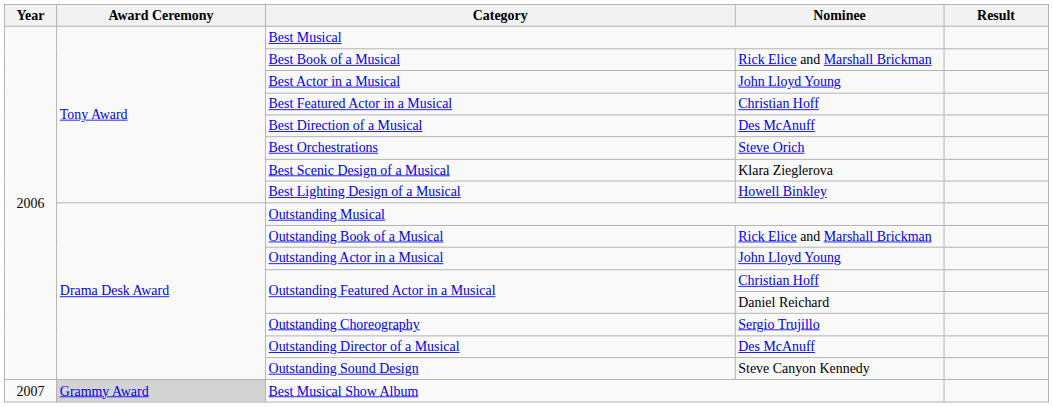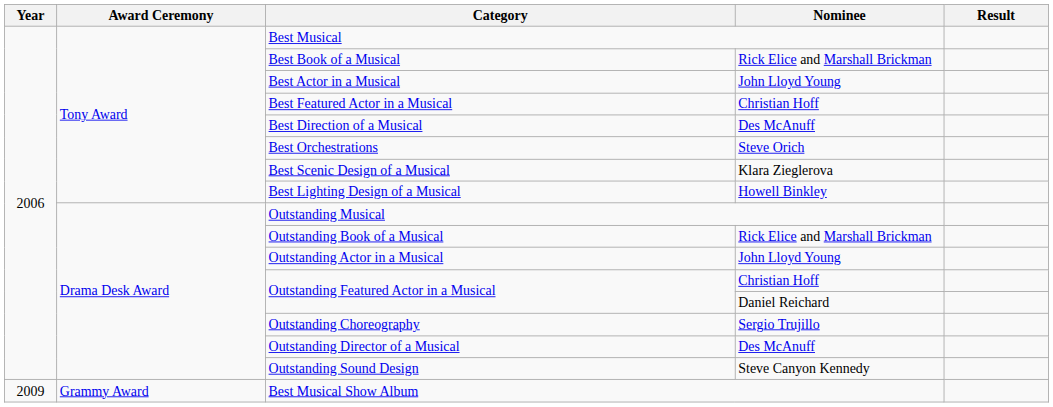 <table class="wikitable" style="width:95%;">
 <tr>
 <th style="width:5%;">Year</th>
 <th style="width:20%;">Award Ceremony</th>
 <th style="width:45%;">Category</th>
 <th style="width:20%;">Nominee</th>
 <th style="width:10%;">Result</th>
 </tr>
 <tr>
 <td rowspan="16" style="text-align:center;">2006</td>
 <td rowspan="8"><a href='#'>Tony Award</a></td>
 <td colspan="2"><a href='#'>Best Musical</a></td>
 <td></td>
 </tr>
 <tr>
 <td><a href='#'>Best Book of a Musical</a></td>
 <td><a href='#'>Rick Elice</a> and <a href='#'>Marshall Brickman</a></td>
 <td></td>
 </tr>
 <tr>
 <td><a href='#'>Best Actor in a Musical</a></td>
 <td><a href='#'>John Lloyd Young</a></td>
 <td></td>
 </tr>
 <tr>
 <td><a href='#'>Best Featured Actor in a Musical</a></td>
 <td><a href='#'>Christian Hoff</a></td>
 <td></td>
 </tr>
 <tr>
 <td><a href='#'>Best Direction of a Musical</a></td>
 <td><a href='#'>Des McAnuff</a></td>
 <td></td>
 </tr>
 <tr>
 <td><a href='#'>Best Orchestrations</a></td>
 <td><a href='#'>Steve Orich</a></td>
 <td></td>
 </tr>
 <tr>
 <td><a href='#'>Best Scenic Design of a Musical</a></td>
 <td>Klara Zieglerova</td>
 <td></td>
 </tr>
 <tr>
 <td><a href='#'>Best Lighting Design of a Musical</a></td>
 <td><a href='#'>Howell Binkley</a></td>
 <td></td>
 </tr>
 <tr>
 <td rowspan="8"><a href='#'>Drama Desk Award</a></td>
 <td colspan="2"><a href='#'>Outstanding Musical</a></td>
 <td></td>
 </tr>
 <tr>
 <td><a href='#'>Outstanding Book of a Musical</a></td>
 <td><a href='#'>Rick Elice</a> and <a href='#'>Marshall Brickman</a></td>
 <td></td>
 </tr>
 <tr>
 <td><a href='#'>Outstanding Actor in a Musical</a></td>
 <td><a href='#'>John Lloyd Young</a></td>
 <td></td>
 </tr>
 <tr>
 <td rowspan="2"><a href='#'>Outstanding Featured Actor in a Musical</a></td>
 <td><a href='#'>Christian Hoff</a></td>
 <td></td>
 </tr>
 <tr>
 <td>Daniel Reichard</td>
 <td></td>
 </tr>
 <tr>
 <td><a href='#'>Outstanding Choreography</a></td>
 <td><a href='#'>Sergio Trujillo</a></td>
 <td></td>
 </tr>
 <tr>
 <td><a href='#'>Outstanding Director of a Musical</a></td>
 <td><a href='#'>Des McAnuff</a></td>
 <td></td>
 </tr>
 <tr>
 <td><a href='#'>Outstanding Sound Design</a></td>
 <td>Steve Canyon Kennedy</td>
 <td></td>
 </tr>
 <tr>
-<td style="text-align:center;">2007</td>
-<td style="background: lightgrey;"><a href='#'>Grammy Award</a></td>
+<td style="text-align:center;">2009</td>
+<td><a href='#'>Grammy Award</a></td>
 <td colspan="2"><a href='#'>Best Musical Show Album</a></td>
 <td></td>
 </tr>
 </table>
